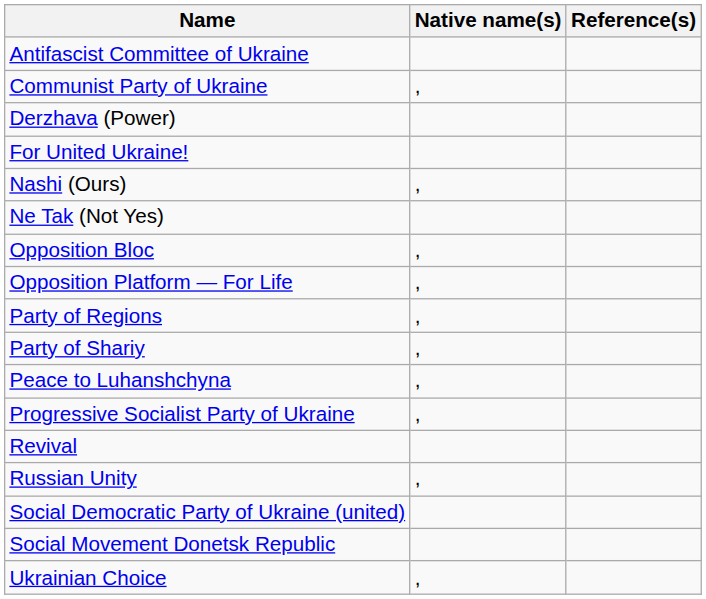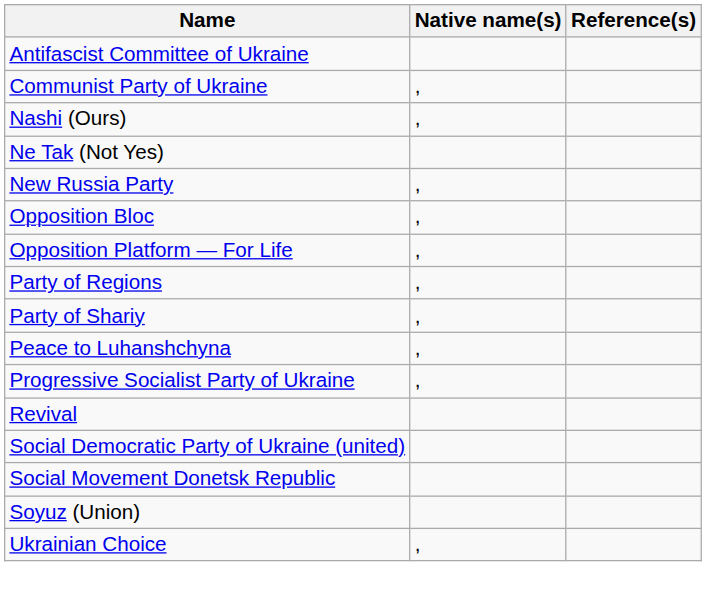 <table class="wikitable">
 <tr>
 <th>Name</th>
 <th>Native name(s)</th>
 <th>Reference(s)</th>
 </tr>
 <tr>
 <td><a href='#'>Antifascist Committee of Ukraine</a></td>
 <td></td>
 <td></td>
 </tr>
 <tr>
 <td><a href='#'>Communist Party of Ukraine</a></td>
 <td>, </td>
 <td></td>
 </tr>
 <tr>
-<td><a href='#'>Derzhava</a> (Power)</td>
-<td></td>
-<td></td>
-</tr>
-<tr>
-<td><a href='#'>For United Ukraine!</a></td>
-<td></td>
-<td></td>
-</tr>
-<tr>
 <td><a href='#'>Nashi</a> (Ours)</td>
 <td>, </td>
 <td></td>
 </tr>
 <tr>
 <td><a href='#'>Ne Tak</a> (Not Yes)</td>
 <td></td>
+<td></td>
+</tr>
+<tr>
+<td><a href='#'>New Russia Party</a></td>
+<td>, </td>
 <td></td>
 </tr>
 <tr>
 <td><a href='#'>Opposition Bloc</a></td>
 <td>, </td>
 <td></td>
 </tr>
 <tr>
 <td><a href='#'>Opposition Platform — For Life</a></td>
 <td>, </td>
 <td></td>
 </tr>
 <tr>
 <td><a href='#'>Party of Regions</a></td>
 <td>, </td>
 <td></td>
 </tr>
 <tr>
 <td><a href='#'>Party of Shariy</a></td>
 <td>, </td>
 <td></td>
 </tr>
 <tr>
 <td><a href='#'>Peace to Luhanshchyna</a></td>
 <td>, </td>
 <td></td>
 </tr>
 <tr>
 <td><a href='#'>Progressive Socialist Party of Ukraine</a></td>
 <td>, </td>
 <td></td>
 </tr>
 <tr>
 <td><a href='#'>Revival</a></td>
 <td></td>
 <td></td>
 </tr>
 <tr>
-<td><a href='#'>Russian Unity</a></td>
-<td>, </td>
-<td></td>
-</tr>
-<tr>
 <td><a href='#'>Social Democratic Party of Ukraine (united)</a></td>
 <td></td>
 <td></td>
 </tr>
 <tr>
 <td><a href='#'>Social Movement Donetsk Republic</a></td>
 <td></td>
 <td></td>
 </tr>
 <tr>
+<td><a href='#'>Soyuz</a> (Union)</td>
+<td></td>
+<td></td>
+</tr>
+<tr>
 <td><a href='#'>Ukrainian Choice</a></td>
 <td>, </td>
 <td></td>
 </tr>
 </table>
